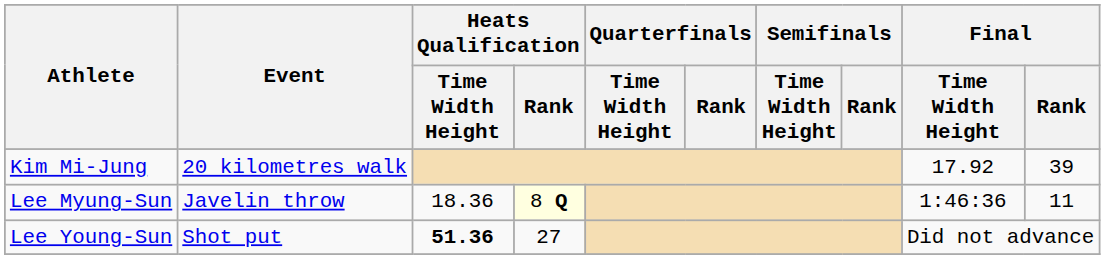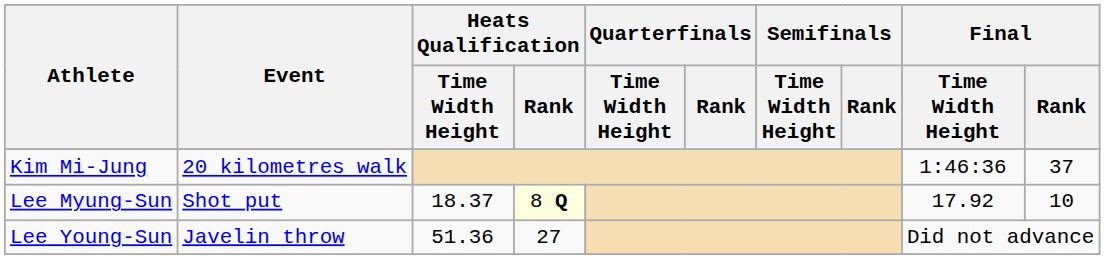 <table class=wikitable style="font-size:90%;">
 <tr>
 <th rowspan="2">Athlete</th>
 <th rowspan="2">Event</th>
 <th colspan="2">Heats <br> Qualification</th>
 <th colspan="2">Quarterfinals</th>
 <th colspan="2">Semifinals</th>
 <th colspan="2">Final</th>
 </tr>
 <tr>
 <th>Time<br>Width<br>Height</th>
 <th>Rank</th>
 <th>Time<br>Width<br>Height</th>
 <th>Rank</th>
 <th>Time<br>Width<br>Height</th>
 <th>Rank</th>
 <th>Time<br>Width<br>Height</th>
 <th>Rank</th>
 </tr>
 <tr>
 <td><a href='#'>Kim Mi-Jung</a></td>
 <td><a href='#'>20 kilometres walk</a></td>
 <td colspan=6 bgcolor="wheat"></td>
-<td align=center>17.92</td>
-<td align=center>39</td>
+<td align=center>1:46:36</td>
+<td align=center>37</td>
 </tr>
 <tr>
 <td><a href='#'>Lee Myung-Sun</a></td>
-<td><a href='#'>Javelin throw</a></td>
-<td align=center>18.36</td>
+<td><a href='#'>Shot put</a></td>
+<td align=center>18.37</td>
 <td align=center style="background: lightyellow;">8 <strong>Q</strong></td>
 <td colspan=4 bgcolor="wheat"></td>
-<td align=center>1:46:36</td>
-<td align=center>11</td>
+<td align=center>17.92</td>
+<td align=center>10</td>
 </tr>
 <tr>
 <td><a href='#'>Lee Young-Sun</a></td>
-<td><a href='#'>Shot put</a></td>
-<td align=center><strong>51.36</strong></td>
+<td><a href='#'>Javelin throw</a></td>
+<td align=center>51.36</td>
 <td align=center>27</td>
 <td colspan=4 bgcolor="wheat"></td>
 <td colspan=2 align=center>Did not advance</td>
 </tr>
 </table>
